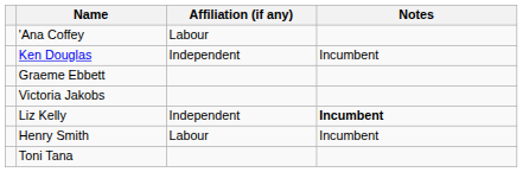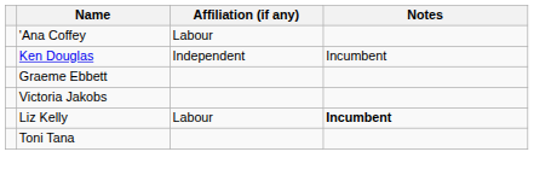 <table class="wikitable" width="51%">
 <tr>
 <th width="1%"></th>
 <th width="15%">Name</th>
 <th width="15%">Affiliation (if any)</th>
 <th width="20%">Notes</th>
 </tr>
 <tr>
 <td bgcolor=></td>
 <td>'Ana Coffey</td>
 <td>Labour</td>
 <td></td>
 </tr>
 <tr>
 <td bgcolor=></td>
 <td><a href='#'>Ken Douglas</a></td>
 <td>Independent</td>
 <td>Incumbent</td>
 </tr>
 <tr>
 <td></td>
 <td>Graeme Ebbett</td>
 <td></td>
 <td></td>
 </tr>
 <tr>
 <td></td>
 <td>Victoria Jakobs</td>
 <td></td>
 <td></td>
 </tr>
 <tr>
 <td bgcolor=></td>
 <td>Liz Kelly</td>
-<td>Independent</td>
+<td>Labour</td>
 <td><strong>Incumbent</strong></td>
-</tr>
-<tr>
-<td bgcolor=></td>
-<td>Henry Smith</td>
-<td>Labour</td>
-<td>Incumbent</td>
 </tr>
 <tr>
 <td></td>
 <td>Toni Tana</td>
 <td></td>
 <td></td>
 </tr>
 </table>
